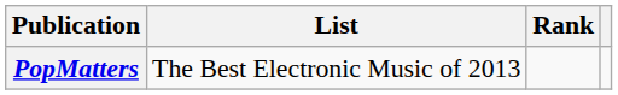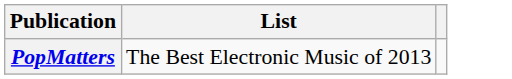 <table class="wikitable sortable plainrowheaders">
 <tr>
 <th scope="col">Publication</th>
 <th scope="col">List</th>
-<th scope="col">Rank</th>
 <th scope="col" class="unsortable"></th>
 </tr>
 <tr>
 <th scope="row"><em><a href='#'>PopMatters</a></em></th>
 <td>The Best Electronic Music of 2013</td>
 <td></td>
-<td></td>
 </tr>
 </table>
